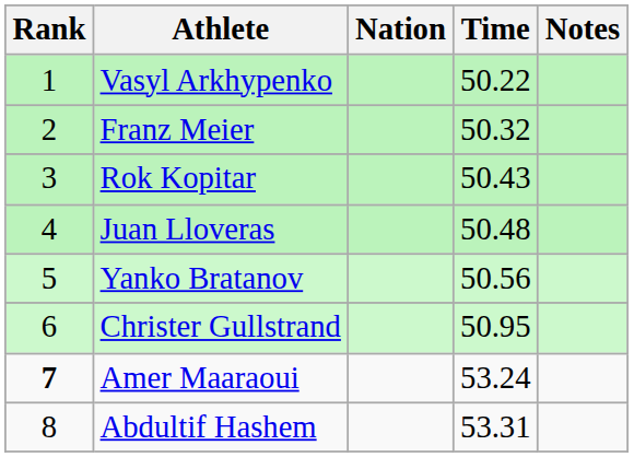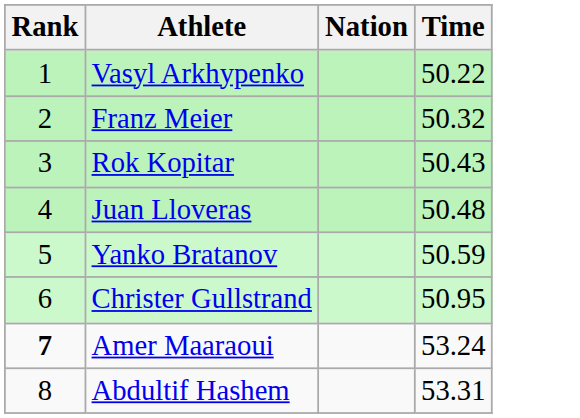 <table class="wikitable sortable" style="text-align:center">
 <tr>
 <th>Rank</th>
 <th>Athlete</th>
 <th>Nation</th>
 <th>Time</th>
-<th>Notes</th>
 </tr>
 <tr style="background:#bbf3bb;">
 <td>1</td>
 <td align=left><a href='#'>Vasyl Arkhypenko</a></td>
 <td align=left></td>
 <td>50.22</td>
-<td></td>
 </tr>
 <tr style="background:#bbf3bb;">
 <td>2</td>
 <td align=left><a href='#'>Franz Meier</a></td>
 <td align="left"></td>
 <td>50.32</td>
-<td></td>
 </tr>
 <tr style="background:#bbf3bb;">
 <td>3</td>
 <td align=left><a href='#'>Rok Kopitar</a></td>
 <td align=left></td>
 <td>50.43</td>
-<td></td>
 </tr>
 <tr style="background:#bbf3bb;">
 <td>4</td>
 <td align=left><a href='#'>Juan Lloveras</a></td>
 <td align=left></td>
 <td>50.48</td>
-<td></td>
 </tr>
 <tr style="background:#ccf9cc;">
 <td>5</td>
 <td align=left><a href='#'>Yanko Bratanov</a></td>
 <td align=left></td>
-<td>50.56</td>
-<td></td>
+<td>50.59</td>
 </tr>
 <tr style="background:#ccf9cc;">
 <td>6</td>
 <td align=left><a href='#'>Christer Gullstrand</a></td>
 <td align=left></td>
 <td>50.95</td>
-<td></td>
 </tr>
 <tr>
 <td><strong>7</strong></td>
 <td align=left><a href='#'>Amer Maaraoui</a></td>
 <td align=left></td>
 <td>53.24</td>
-<td></td>
 </tr>
 <tr>
 <td>8</td>
 <td align=left><a href='#'>Abdultif Hashem</a></td>
 <td align=left></td>
 <td>53.31</td>
-<td></td>
 </tr>
 </table>
